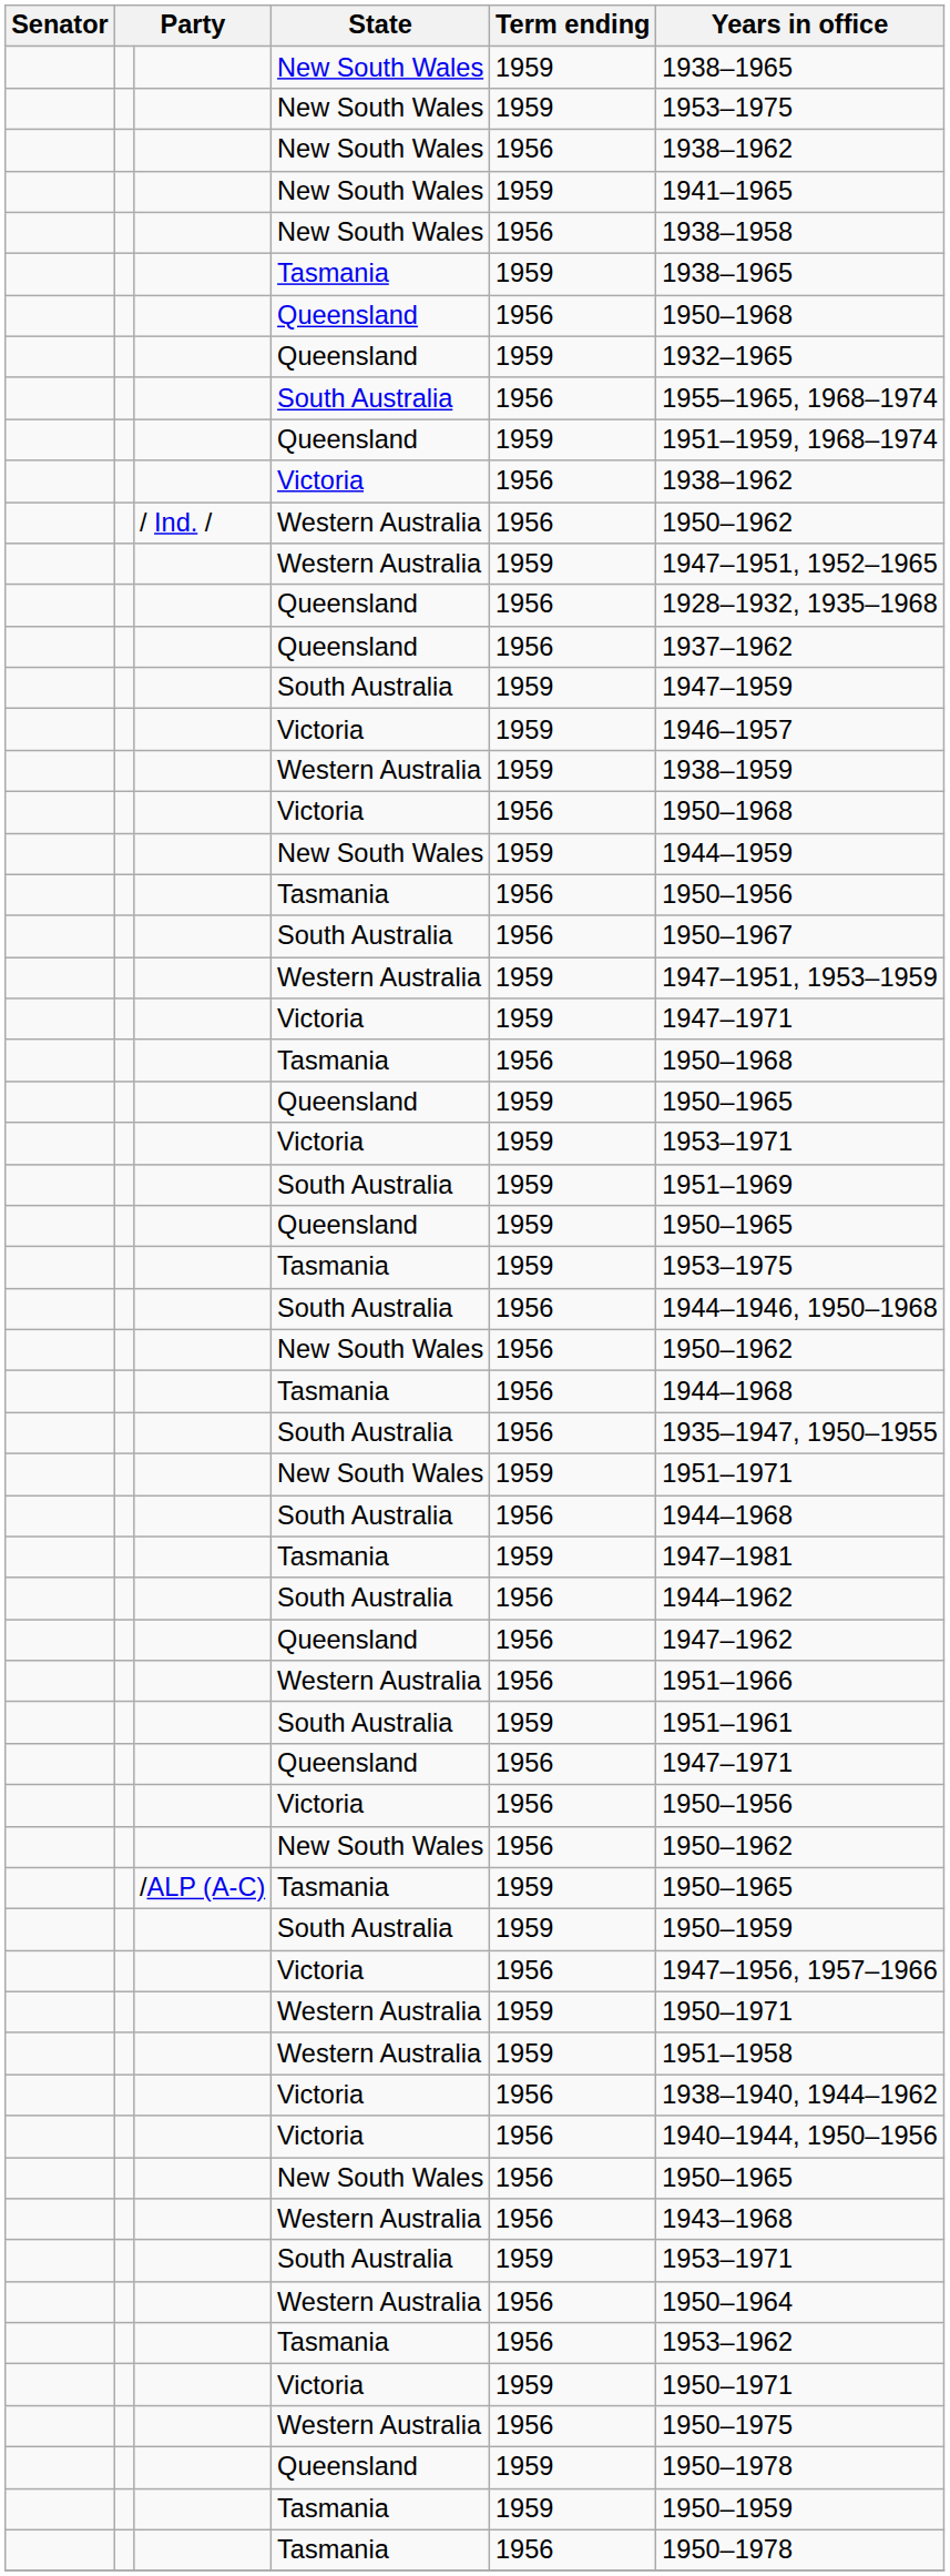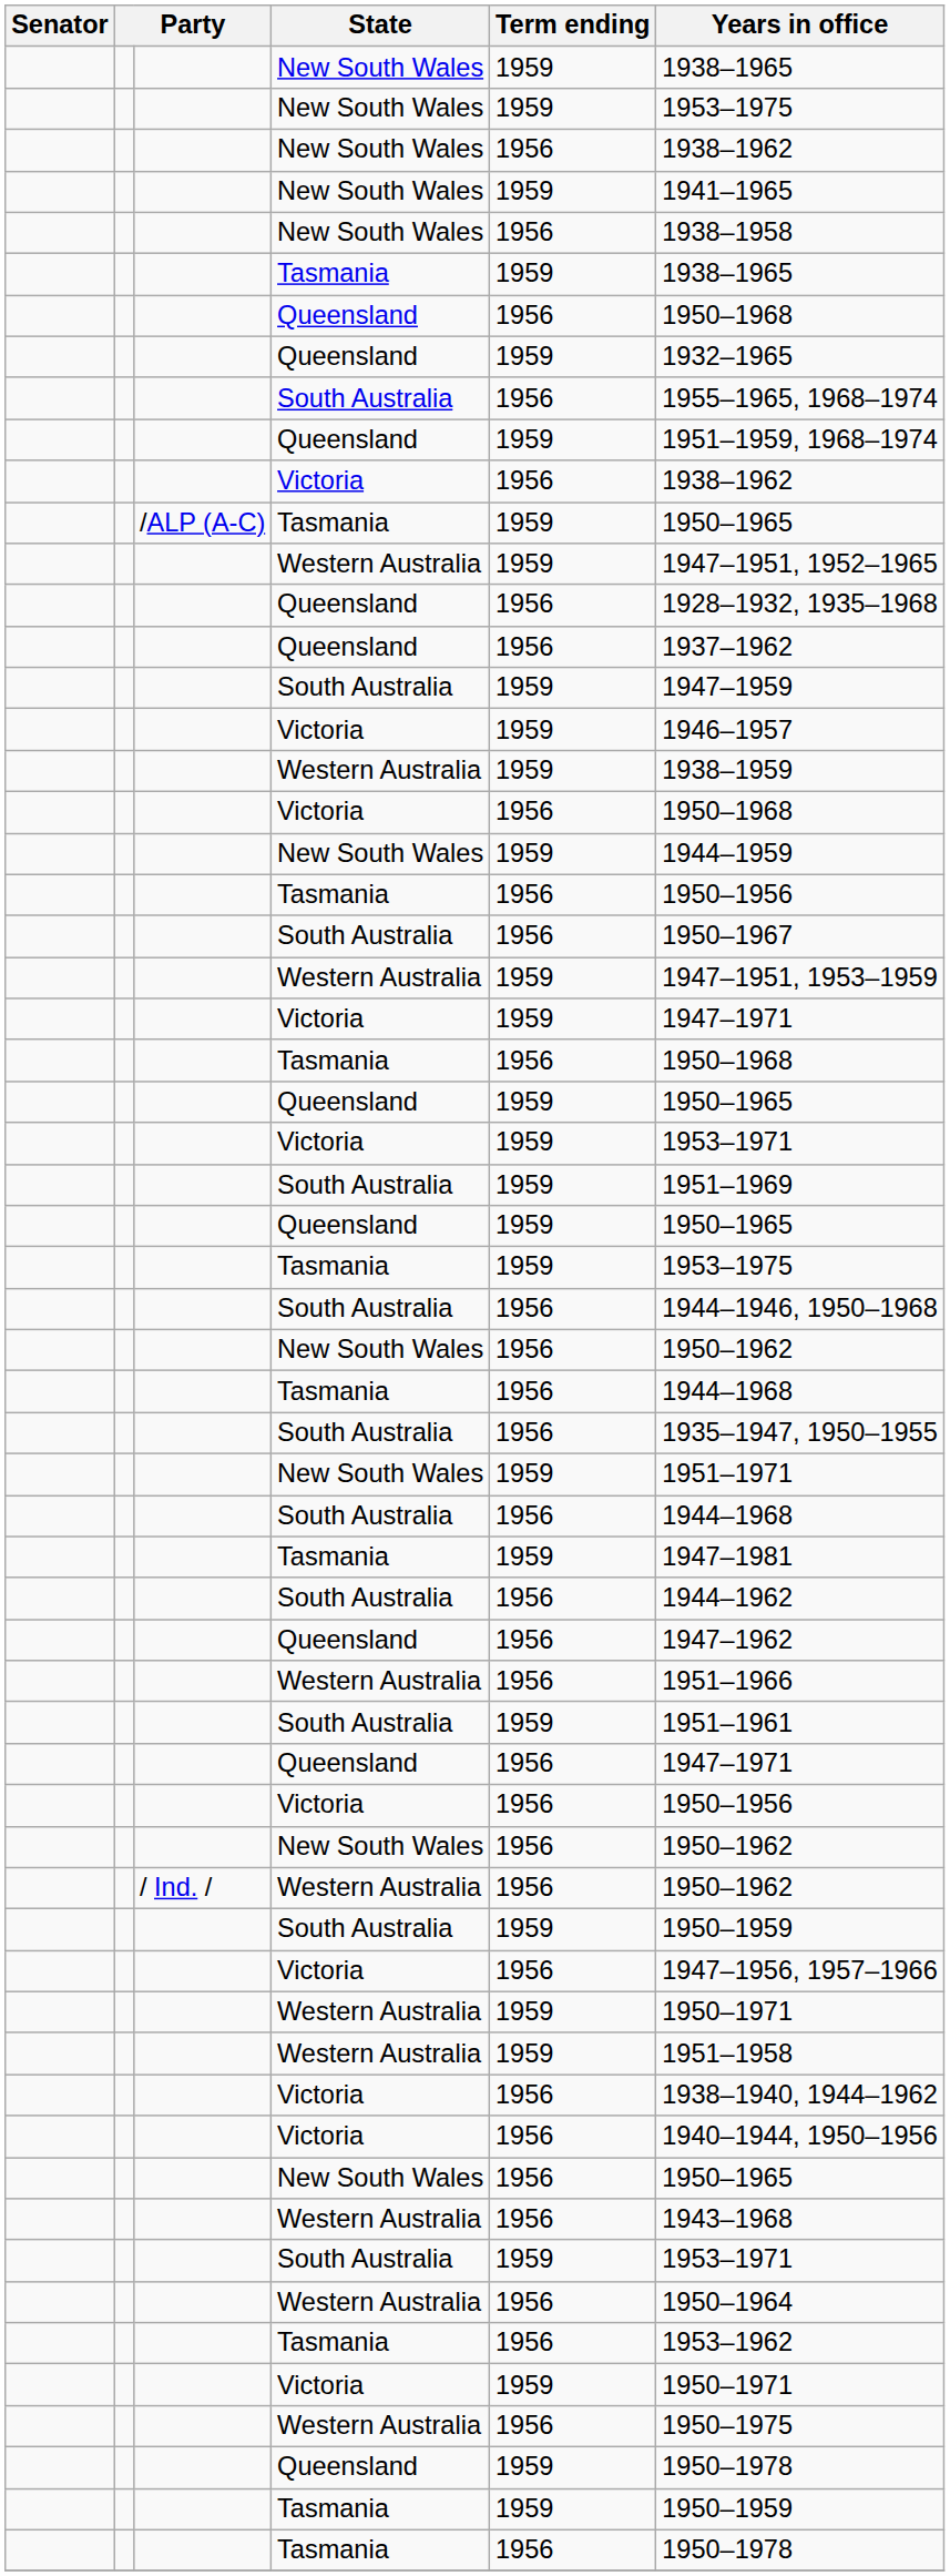 <table class="wikitable sortable">
 <tr>
 <th>Senator</th>
 <th colspan=2>Party</th>
 <th>State</th>
 <th>Term ending</th>
 <th>Years in office</th>
 </tr>
 <tr>
 <td></td>
 <td> </td>
 <td></td>
 <td><a href='#'>New South Wales</a></td>
 <td>1959</td>
 <td>1938–1965</td>
 </tr>
 <tr>
 <td></td>
 <td> </td>
 <td></td>
 <td>New South Wales</td>
 <td>1959</td>
 <td>1953–1975</td>
 </tr>
 <tr>
 <td></td>
 <td> </td>
 <td></td>
 <td>New South Wales</td>
 <td>1956</td>
 <td>1938–1962</td>
 </tr>
 <tr>
 <td></td>
 <td> </td>
 <td></td>
 <td>New South Wales</td>
 <td>1959</td>
 <td>1941–1965</td>
 </tr>
 <tr>
 <td></td>
 <td> </td>
 <td></td>
 <td>New South Wales</td>
 <td>1956</td>
 <td>1938–1958</td>
 </tr>
 <tr>
 <td></td>
 <td> </td>
 <td></td>
 <td><a href='#'>Tasmania</a></td>
 <td>1959</td>
 <td>1938–1965</td>
 </tr>
 <tr>
 <td></td>
 <td> </td>
 <td></td>
 <td><a href='#'>Queensland</a></td>
 <td>1956</td>
 <td>1950–1968</td>
 </tr>
 <tr>
 <td> </td>
 <td> </td>
 <td></td>
 <td>Queensland</td>
 <td>1959</td>
 <td>1932–1965</td>
 </tr>
 <tr>
 <td> </td>
 <td> </td>
 <td></td>
 <td><a href='#'>South Australia</a></td>
 <td>1956 </td>
 <td>1955–1965, 1968–1974</td>
 </tr>
 <tr>
 <td></td>
 <td> </td>
 <td></td>
 <td>Queensland</td>
 <td>1959</td>
 <td>1951–1959, 1968–1974</td>
 </tr>
 <tr>
 <td></td>
 <td> </td>
 <td></td>
 <td><a href='#'>Victoria</a></td>
 <td>1956</td>
 <td>1938–1962</td>
 </tr>
 <tr>
 <td></td>
 <td> </td>
-<td> / <a href='#'>Ind.</a> /<br> </td>
-<td>Western Australia</td>
-<td>1956</td>
-<td>1950–1962</td>
+<td>/<a href='#'>ALP (A-C)</a> </td>
+<td>Tasmania</td>
+<td>1959</td>
+<td>1950–1965</td>
 </tr>
 <tr>
 <td></td>
 <td> </td>
 <td></td>
 <td>Western Australia</td>
 <td>1959</td>
 <td>1947–1951, 1952–1965</td>
 </tr>
 <tr>
 <td></td>
 <td> </td>
 <td></td>
 <td>Queensland</td>
 <td>1956</td>
 <td>1928–1932, 1935–1968</td>
 </tr>
 <tr>
 <td></td>
 <td> </td>
 <td></td>
 <td>Queensland</td>
 <td>1956</td>
 <td>1937–1962</td>
 </tr>
 <tr>
 <td></td>
 <td> </td>
 <td></td>
 <td>South Australia</td>
 <td>1959</td>
 <td>1947–1959</td>
 </tr>
 <tr>
 <td></td>
 <td> </td>
 <td></td>
 <td>Victoria</td>
 <td>1959</td>
 <td>1946–1957</td>
 </tr>
 <tr>
 <td></td>
 <td> </td>
 <td></td>
 <td>Western Australia</td>
 <td>1959</td>
 <td>1938–1959</td>
 </tr>
 <tr>
 <td></td>
 <td> </td>
 <td></td>
 <td>Victoria</td>
 <td>1956</td>
 <td>1950–1968</td>
 </tr>
 <tr>
 <td></td>
 <td> </td>
 <td></td>
 <td>New South Wales</td>
 <td>1959</td>
 <td>1944–1959</td>
 </tr>
 <tr>
 <td></td>
 <td> </td>
 <td></td>
 <td>Tasmania</td>
 <td>1956</td>
 <td>1950–1956</td>
 </tr>
 <tr>
 <td></td>
 <td> </td>
 <td></td>
 <td>South Australia</td>
 <td>1956</td>
 <td>1950–1967</td>
 </tr>
 <tr>
 <td></td>
 <td> </td>
 <td></td>
 <td>Western Australia</td>
 <td>1959</td>
 <td>1947–1951, 1953–1959</td>
 </tr>
 <tr>
 <td></td>
 <td> </td>
 <td></td>
 <td>Victoria</td>
 <td>1959</td>
 <td>1947–1971</td>
 </tr>
 <tr>
 <td></td>
 <td> </td>
 <td></td>
 <td>Tasmania</td>
 <td>1956</td>
 <td>1950–1968</td>
 </tr>
 <tr>
 <td></td>
 <td> </td>
 <td></td>
 <td>Queensland</td>
 <td>1959</td>
 <td>1950–1965</td>
 </tr>
 <tr>
 <td></td>
 <td> </td>
 <td></td>
 <td>Victoria</td>
 <td>1959</td>
 <td>1953–1971</td>
 </tr>
 <tr>
 <td></td>
 <td> </td>
 <td></td>
 <td>South Australia</td>
 <td>1959</td>
 <td>1951–1969</td>
 </tr>
 <tr>
 <td></td>
 <td> </td>
 <td></td>
 <td>Queensland</td>
 <td>1959</td>
 <td>1950–1965</td>
 </tr>
 <tr>
 <td></td>
 <td> </td>
 <td></td>
 <td>Tasmania</td>
 <td>1959</td>
 <td>1953–1975</td>
 </tr>
 <tr>
 <td></td>
 <td> </td>
 <td></td>
 <td>South Australia</td>
 <td>1956</td>
 <td>1944–1946, 1950–1968</td>
 </tr>
 <tr>
 <td></td>
 <td> </td>
 <td></td>
 <td>New South Wales</td>
 <td>1956</td>
 <td>1950–1962</td>
 </tr>
 <tr>
 <td></td>
 <td> </td>
 <td></td>
 <td>Tasmania</td>
 <td>1956</td>
 <td>1944–1968</td>
 </tr>
 <tr>
 <td> </td>
 <td> </td>
 <td></td>
 <td>South Australia</td>
 <td>1956</td>
 <td>1935–1947, 1950–1955</td>
 </tr>
 <tr>
 <td></td>
 <td> </td>
 <td></td>
 <td>New South Wales</td>
 <td>1959</td>
 <td>1951–1971</td>
 </tr>
 <tr>
 <td></td>
 <td> </td>
 <td></td>
 <td>South Australia</td>
 <td>1956</td>
 <td>1944–1968</td>
 </tr>
 <tr>
 <td></td>
 <td> </td>
 <td></td>
 <td>Tasmania</td>
 <td>1959</td>
 <td>1947–1981</td>
 </tr>
 <tr>
 <td></td>
 <td> </td>
 <td></td>
 <td>South Australia</td>
 <td>1956</td>
 <td>1944–1962</td>
 </tr>
 <tr>
 <td></td>
 <td> </td>
 <td></td>
 <td>Queensland</td>
 <td>1956</td>
 <td>1947–1962</td>
 </tr>
 <tr>
 <td> </td>
 <td> </td>
 <td></td>
 <td>Western Australia</td>
 <td>1956</td>
 <td>1951–1966</td>
 </tr>
 <tr>
 <td></td>
 <td> </td>
 <td></td>
 <td>South Australia</td>
 <td>1959</td>
 <td>1951–1961</td>
 </tr>
 <tr>
 <td></td>
 <td> </td>
 <td></td>
 <td>Queensland</td>
 <td>1956</td>
 <td>1947–1971</td>
 </tr>
 <tr>
 <td></td>
 <td> </td>
 <td></td>
 <td>Victoria</td>
 <td>1956</td>
 <td>1950–1956</td>
 </tr>
 <tr>
 <td></td>
 <td> </td>
 <td></td>
 <td>New South Wales</td>
 <td>1956</td>
 <td>1950–1962</td>
 </tr>
 <tr>
 <td></td>
 <td> </td>
-<td>/<a href='#'>ALP (A-C)</a> </td>
-<td>Tasmania</td>
-<td>1959</td>
-<td>1950–1965</td>
+<td> / <a href='#'>Ind.</a> /<br> </td>
+<td>Western Australia</td>
+<td>1956</td>
+<td>1950–1962</td>
 </tr>
 <tr>
 <td></td>
 <td> </td>
 <td></td>
 <td>South Australia</td>
 <td>1959</td>
 <td>1950–1959</td>
 </tr>
 <tr>
 <td></td>
 <td> </td>
 <td></td>
 <td>Victoria</td>
 <td>1956</td>
 <td>1947–1956, 1957–1966</td>
 </tr>
 <tr>
 <td></td>
 <td> </td>
 <td></td>
 <td>Western Australia</td>
 <td>1959</td>
 <td>1950–1971</td>
 </tr>
 <tr>
 <td></td>
 <td> </td>
 <td></td>
 <td>Western Australia</td>
 <td>1959</td>
 <td>1951–1958</td>
 </tr>
 <tr>
 <td></td>
 <td> </td>
 <td></td>
 <td>Victoria</td>
 <td>1956</td>
 <td>1938–1940, 1944–1962</td>
 </tr>
 <tr>
 <td></td>
 <td> </td>
 <td></td>
 <td>Victoria</td>
 <td>1956</td>
 <td>1940–1944, 1950–1956</td>
 </tr>
 <tr>
 <td></td>
 <td> </td>
 <td></td>
 <td>New South Wales</td>
 <td>1956</td>
 <td>1950–1965</td>
 </tr>
 <tr>
 <td></td>
 <td> </td>
 <td></td>
 <td>Western Australia</td>
 <td>1956</td>
 <td>1943–1968</td>
 </tr>
 <tr>
 <td></td>
 <td> </td>
 <td></td>
 <td>South Australia</td>
 <td>1959</td>
 <td>1953–1971</td>
 </tr>
 <tr>
 <td></td>
 <td> </td>
 <td></td>
 <td>Western Australia</td>
 <td>1956</td>
 <td>1950–1964</td>
 </tr>
 <tr>
 <td></td>
 <td> </td>
 <td></td>
 <td>Tasmania</td>
 <td>1956</td>
 <td>1953–1962</td>
 </tr>
 <tr>
 <td></td>
 <td> </td>
 <td></td>
 <td>Victoria</td>
 <td>1959</td>
 <td>1950–1971</td>
 </tr>
 <tr>
 <td></td>
 <td> </td>
 <td></td>
 <td>Western Australia</td>
 <td>1956</td>
 <td>1950–1975</td>
 </tr>
 <tr>
 <td></td>
 <td> </td>
 <td></td>
 <td>Queensland</td>
 <td>1959</td>
 <td>1950–1978</td>
 </tr>
 <tr>
 <td></td>
 <td> </td>
 <td></td>
 <td>Tasmania</td>
 <td>1959</td>
 <td>1950–1959</td>
 </tr>
 <tr>
 <td></td>
 <td> </td>
 <td></td>
 <td>Tasmania</td>
 <td>1956</td>
 <td>1950–1978</td>
 </tr>
 <tr>
 </tr>
 </table>
